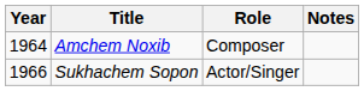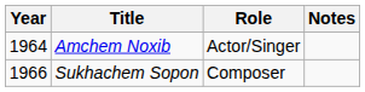 <table class="wikitable sortable">
 <tr>
 <th>Year</th>
 <th>Title</th>
 <th>Role</th>
 <th>Notes</th>
 </tr>
 <tr>
 <td>1964</td>
 <td><em><a href='#'>Amchem Noxib</a></em></td>
-<td>Composer</td>
+<td>Actor/Singer</td>
 <td></td>
 </tr>
 <tr>
 <td>1966</td>
 <td><em>Sukhachem Sopon</em></td>
-<td>Actor/Singer</td>
+<td>Composer</td>
 <td></td>
 </tr>
 </table>
